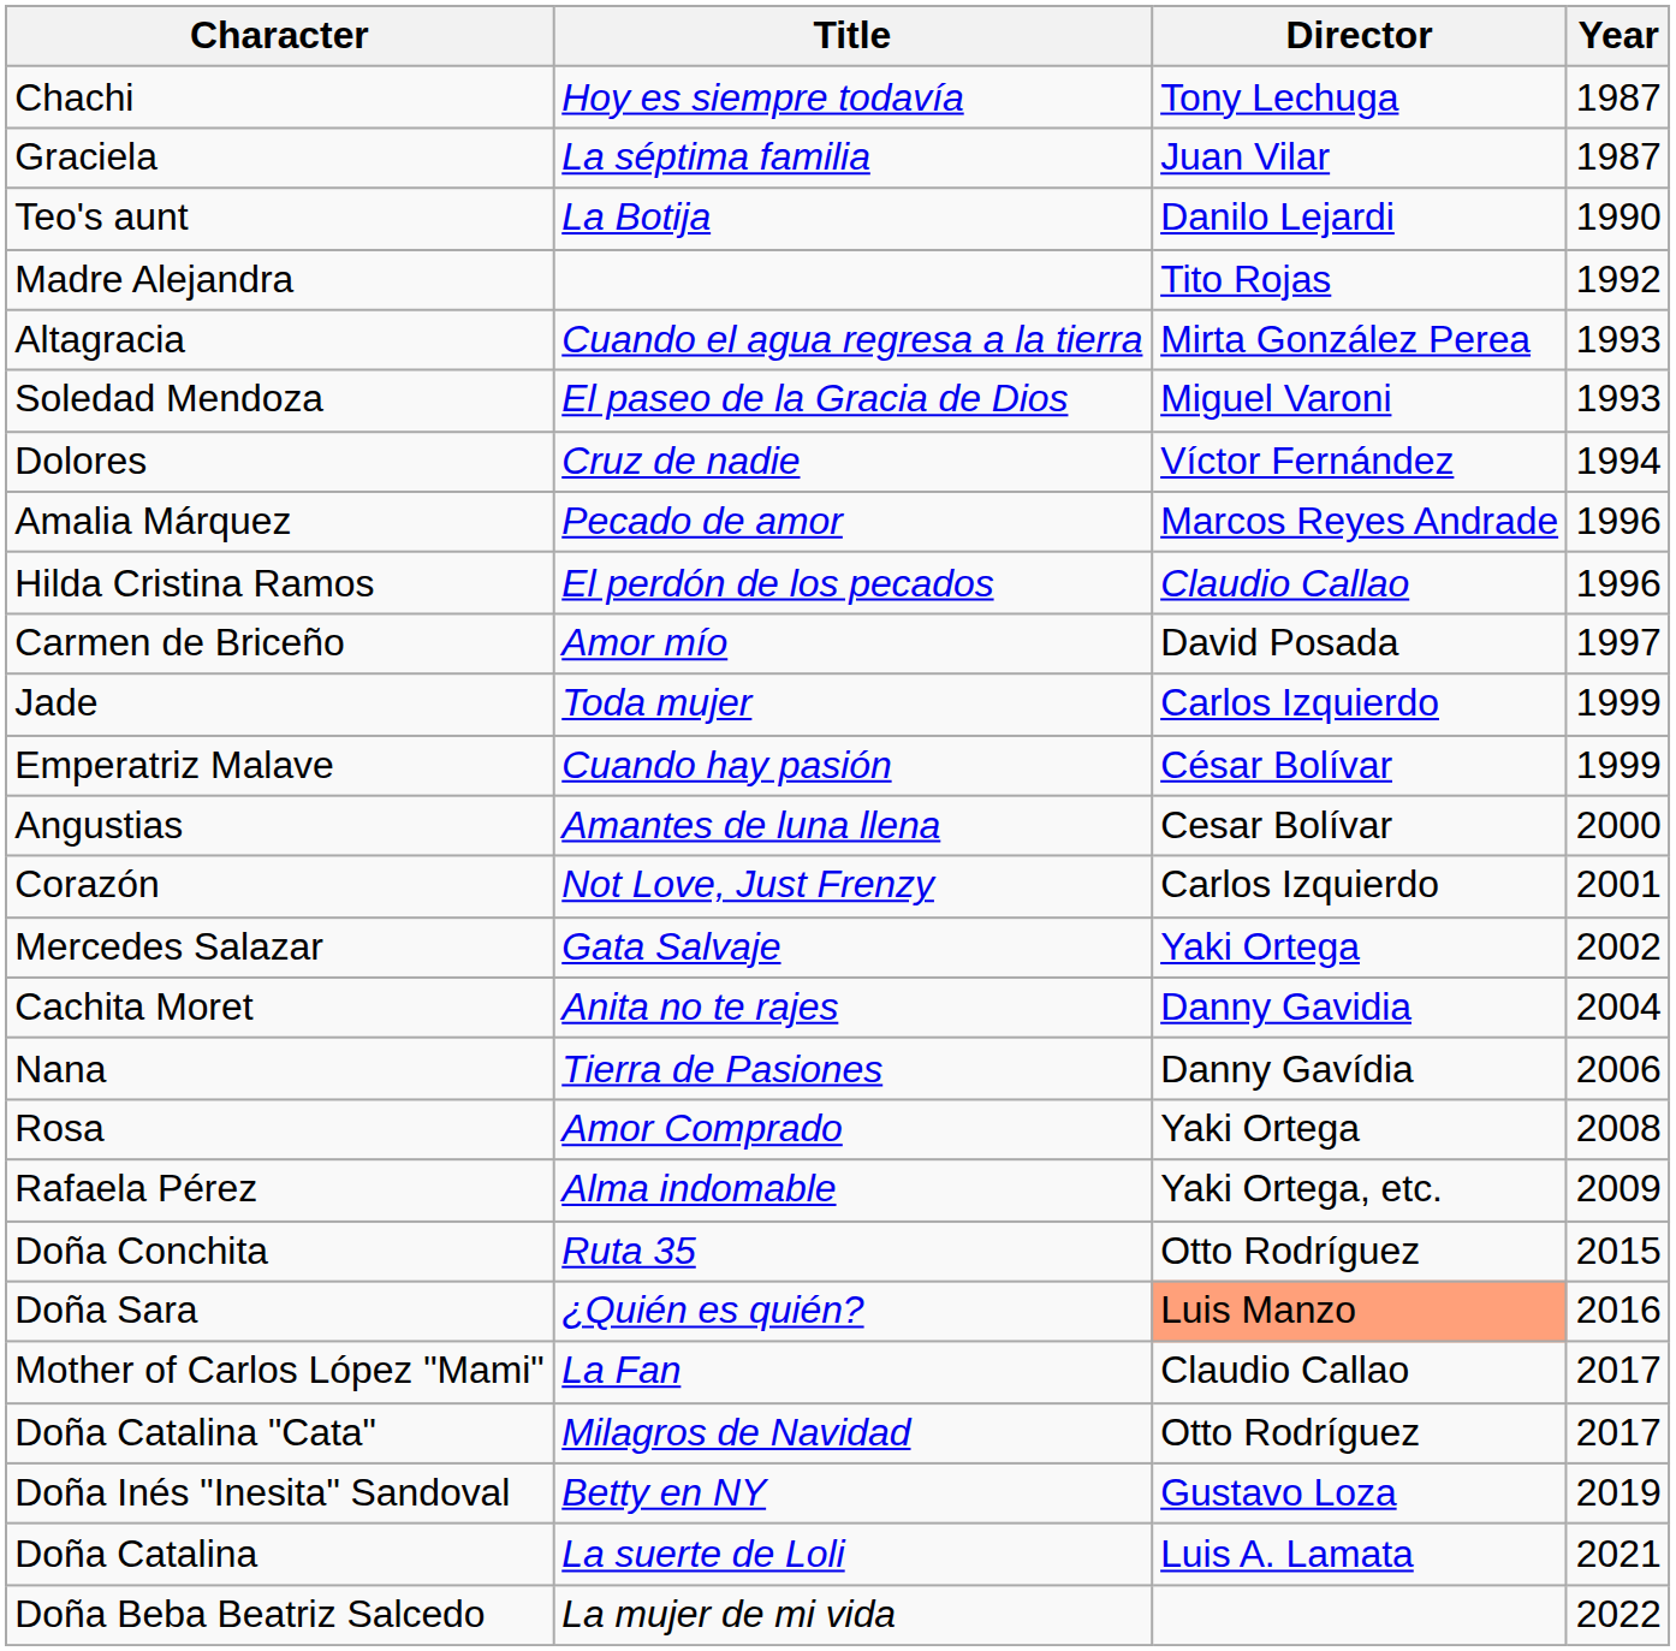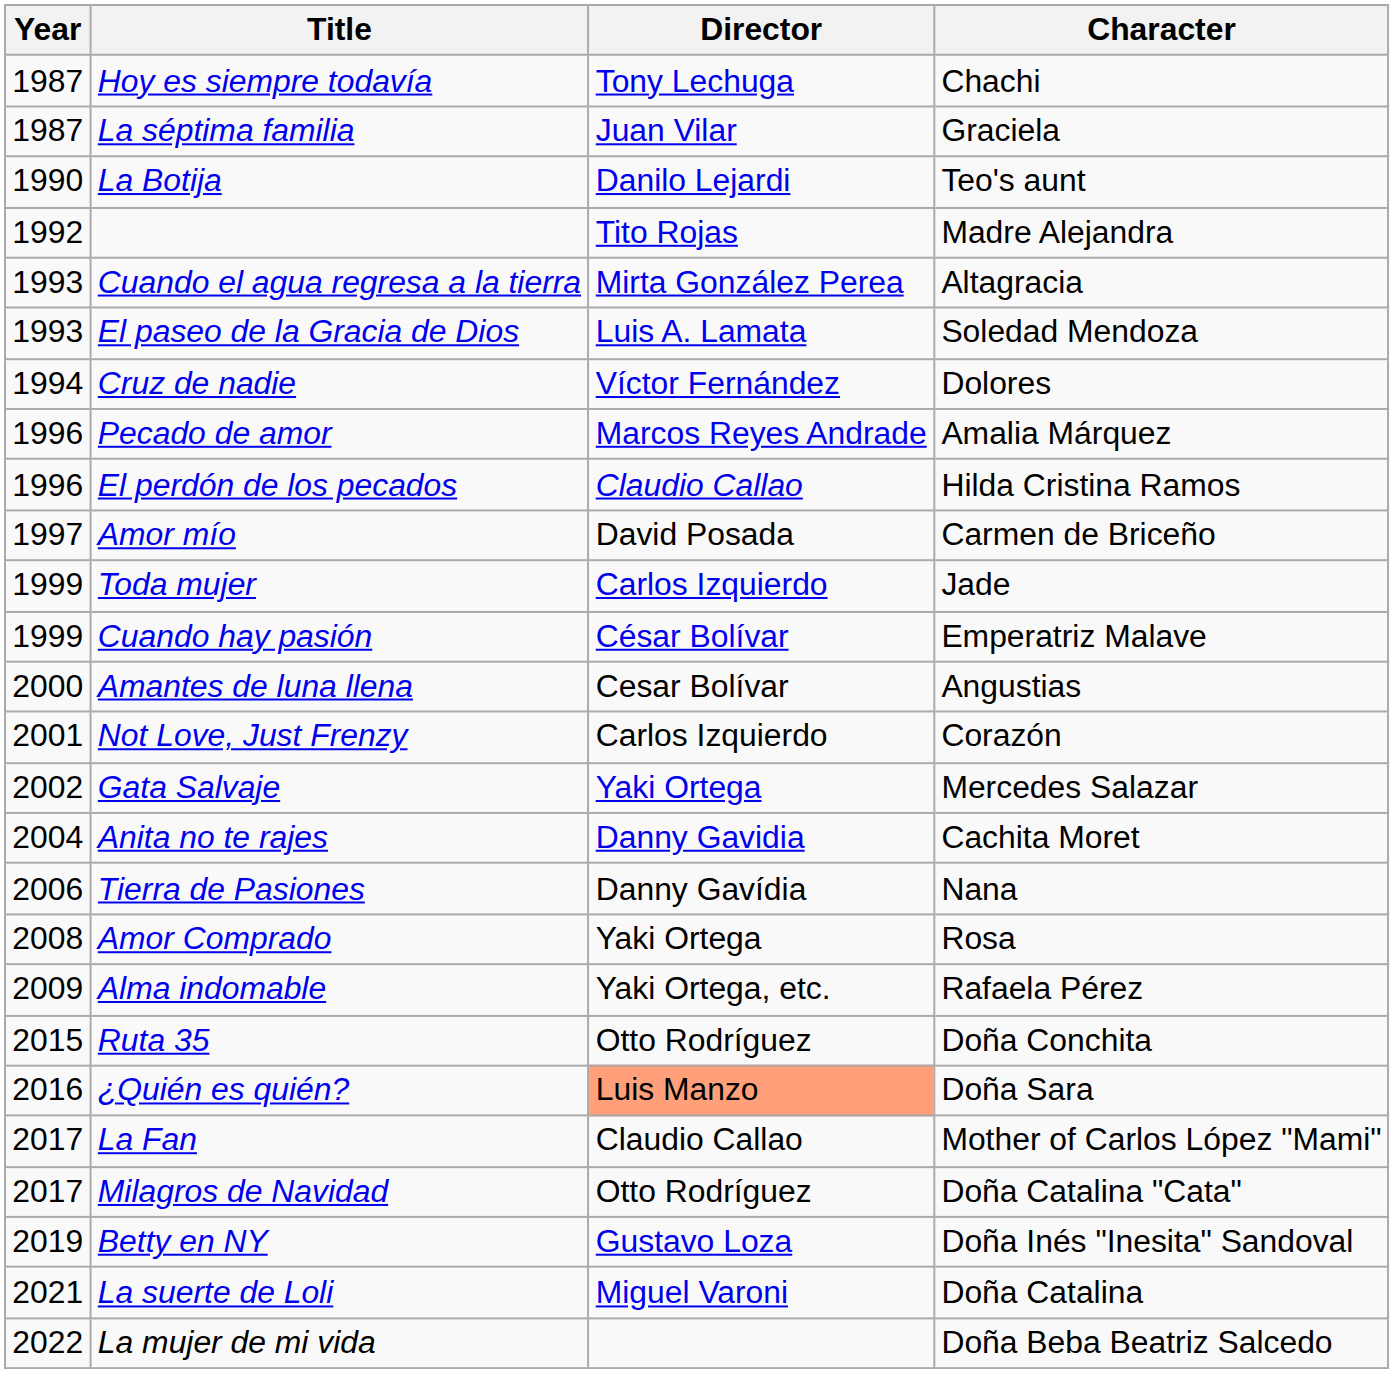 <table class=wikitable>
 <tr>
-<th>Character</th>
+<th>Year</th>
 <th>Title</th>
 <th>Director</th>
-<th>Year</th>
+<th>Character</th>
 </tr>
 <tr>
-<td>Chachi</td>
+<td>1987</td>
 <td><em><a href='#'>Hoy es siempre todavía</a></em></td>
 <td><a href='#'>Tony Lechuga</a></td>
-<td>1987</td>
+<td>Chachi</td>
 </tr>
 <tr>
-<td>Graciela</td>
+<td>1987</td>
 <td><em><a href='#'>La séptima familia</a></em></td>
 <td><a href='#'>Juan Vilar</a></td>
-<td>1987</td>
+<td>Graciela</td>
 </tr>
 <tr>
-<td>Teo's aunt</td>
+<td>1990</td>
 <td><em><a href='#'>La Botija</a></em></td>
 <td><a href='#'>Danilo Lejardi</a></td>
-<td>1990</td>
+<td>Teo's aunt</td>
 </tr>
 <tr>
-<td>Madre Alejandra</td>
+<td>1992</td>
 <td><em></em></td>
 <td><a href='#'>Tito Rojas</a></td>
-<td>1992</td>
+<td>Madre Alejandra</td>
 </tr>
 <tr>
-<td>Altagracia</td>
+<td>1993</td>
 <td><em><a href='#'>Cuando el agua regresa a la tierra</a></em></td>
 <td><a href='#'>Mirta González Perea</a></td>
-<td>1993</td>
+<td>Altagracia</td>
 </tr>
 <tr>
+<td>1993</td>
+<td><em><a href='#'>El paseo de la Gracia de Dios</a></em></td>
+<td><a href='#'>Luis A. Lamata</a></td>
 <td>Soledad Mendoza</td>
-<td><em><a href='#'>El paseo de la Gracia de Dios</a></em></td>
-<td><a href='#'>Miguel Varoni</a></td>
-<td>1993</td>
 </tr>
 <tr>
-<td>Dolores</td>
+<td>1994</td>
 <td><em><a href='#'>Cruz de nadie</a></em></td>
 <td><a href='#'>Víctor Fernández</a></td>
-<td>1994</td>
+<td>Dolores</td>
 </tr>
 <tr>
-<td>Amalia Márquez</td>
+<td>1996</td>
 <td><em><a href='#'>Pecado de amor</a></em></td>
 <td><a href='#'>Marcos Reyes Andrade</a></td>
-<td>1996</td>
+<td>Amalia Márquez</td>
 </tr>
 <tr>
-<td>Hilda Cristina Ramos</td>
+<td>1996</td>
 <td><em><a href='#'>El perdón de los pecados</a></em></td>
 <td><em><a href='#'>Claudio Callao</a></em></td>
-<td>1996</td>
+<td>Hilda Cristina Ramos</td>
 </tr>
 <tr>
-<td>Carmen de Briceño</td>
+<td>1997</td>
 <td><em><a href='#'>Amor mío</a></em></td>
 <td>David Posada</td>
-<td>1997</td>
+<td>Carmen de Briceño</td>
 </tr>
 <tr>
-<td>Jade</td>
+<td>1999</td>
 <td><em><a href='#'>Toda mujer</a></em></td>
 <td><a href='#'>Carlos Izquierdo</a></td>
-<td>1999</td>
+<td>Jade</td>
 </tr>
 <tr>
-<td>Emperatriz Malave</td>
+<td>1999</td>
 <td><em><a href='#'>Cuando hay pasión</a></em></td>
 <td><a href='#'>César Bolívar</a></td>
-<td>1999</td>
+<td>Emperatriz Malave</td>
 </tr>
 <tr>
-<td>Angustias</td>
+<td>2000</td>
 <td><em><a href='#'>Amantes de luna llena</a></em></td>
 <td>Cesar Bolívar</td>
-<td>2000</td>
+<td>Angustias</td>
 </tr>
 <tr>
-<td>Corazón</td>
+<td>2001</td>
 <td><em><a href='#'>Not Love, Just Frenzy</a></em></td>
 <td>Carlos Izquierdo</td>
-<td>2001</td>
+<td>Corazón</td>
 </tr>
 <tr>
-<td>Mercedes Salazar</td>
+<td>2002</td>
 <td><em><a href='#'>Gata Salvaje</a></em></td>
 <td><a href='#'>Yaki Ortega</a></td>
-<td>2002</td>
+<td>Mercedes Salazar</td>
 </tr>
 <tr>
-<td>Cachita Moret</td>
+<td>2004</td>
 <td><em><a href='#'>Anita no te rajes</a></em></td>
 <td><a href='#'>Danny Gavidia</a></td>
-<td>2004</td>
+<td>Cachita Moret</td>
 </tr>
 <tr>
-<td>Nana</td>
+<td>2006</td>
 <td><em><a href='#'>Tierra de Pasiones</a></em></td>
 <td>Danny Gavídia</td>
-<td>2006</td>
+<td>Nana</td>
 </tr>
 <tr>
-<td>Rosa</td>
+<td>2008</td>
 <td><em><a href='#'>Amor Comprado</a></em></td>
 <td>Yaki Ortega</td>
-<td>2008</td>
+<td>Rosa</td>
 </tr>
 <tr>
-<td>Rafaela Pérez</td>
+<td>2009</td>
 <td><em><a href='#'>Alma indomable</a></em></td>
 <td>Yaki Ortega, etc.</td>
-<td>2009</td>
+<td>Rafaela Pérez</td>
 </tr>
 <tr>
-<td>Doña Conchita</td>
+<td>2015</td>
 <td><em><a href='#'>Ruta 35</a></em></td>
 <td>Otto Rodríguez</td>
-<td>2015</td>
+<td>Doña Conchita</td>
 </tr>
 <tr>
-<td>Doña Sara</td>
+<td>2016</td>
 <td><em><a href='#'>¿Quién es quién?</a></em></td>
 <td style="background: lightsalmon;">Luis Manzo</td>
-<td>2016</td>
+<td>Doña Sara</td>
 </tr>
 <tr>
-<td>Mother of Carlos López "Mami"</td>
+<td>2017</td>
 <td><em><a href='#'>La Fan</a></em></td>
 <td>Claudio Callao</td>
-<td>2017</td>
+<td>Mother of Carlos López "Mami"</td>
 </tr>
 <tr>
-<td>Doña Catalina "Cata"</td>
+<td>2017</td>
 <td><em><a href='#'>Milagros de Navidad</a></em></td>
 <td>Otto Rodríguez</td>
-<td>2017</td>
+<td>Doña Catalina "Cata"</td>
 </tr>
 <tr>
-<td>Doña Inés "Inesita" Sandoval</td>
+<td>2019</td>
 <td><em><a href='#'>Betty en NY</a></em></td>
 <td><a href='#'>Gustavo Loza</a></td>
-<td>2019</td>
+<td>Doña Inés "Inesita" Sandoval</td>
 </tr>
 <tr>
+<td>2021</td>
+<td><em><a href='#'>La suerte de Loli</a></em></td>
+<td><a href='#'>Miguel Varoni</a></td>
 <td>Doña Catalina</td>
-<td><em><a href='#'>La suerte de Loli</a></em></td>
-<td><a href='#'>Luis A. Lamata</a></td>
-<td>2021</td>
 </tr>
 <tr>
-<td>Doña Beba Beatriz Salcedo</td>
+<td>2022</td>
 <td><em>La mujer de mi vida</em></td>
 <td></td>
-<td>2022</td>
+<td>Doña Beba Beatriz Salcedo</td>
 </tr>
 </table>
